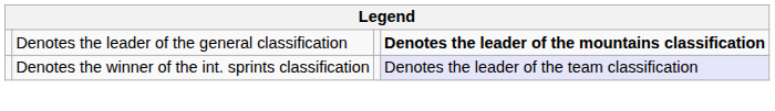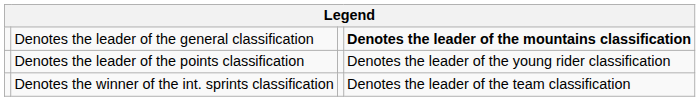 <table class="wikitable noresize">
 <tr>
 <th colspan="4">Legend</th>
 </tr>
 <tr>
 <td></td>
 <td>Denotes the leader of the general classification</td>
 <td></td>
 <td><strong>Denotes the leader of the mountains classification</strong></td>
 </tr>
 <tr>
 <td></td>
+<td>Denotes the leader of the points classification</td>
+<td></td>
+<td>Denotes the leader of the young rider classification</td>
+</tr>
+<tr>
+<td></td>
 <td>Denotes the winner of the int. sprints classification</td>
 <td></td>
-<td style="background: lavender;">Denotes the leader of the team classification</td>
+<td>Denotes the leader of the team classification</td>
 </tr>
 </table>
